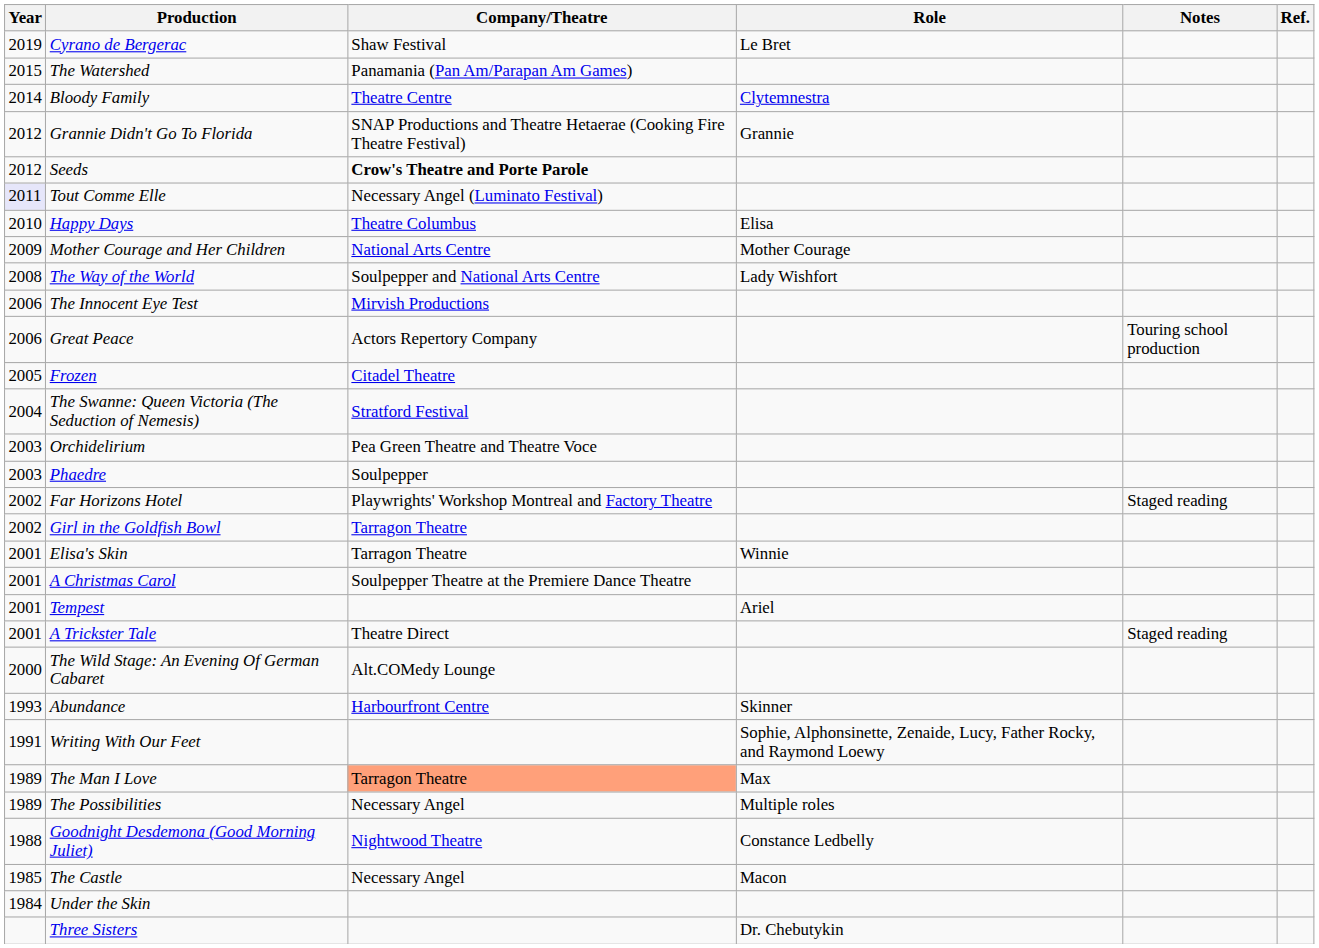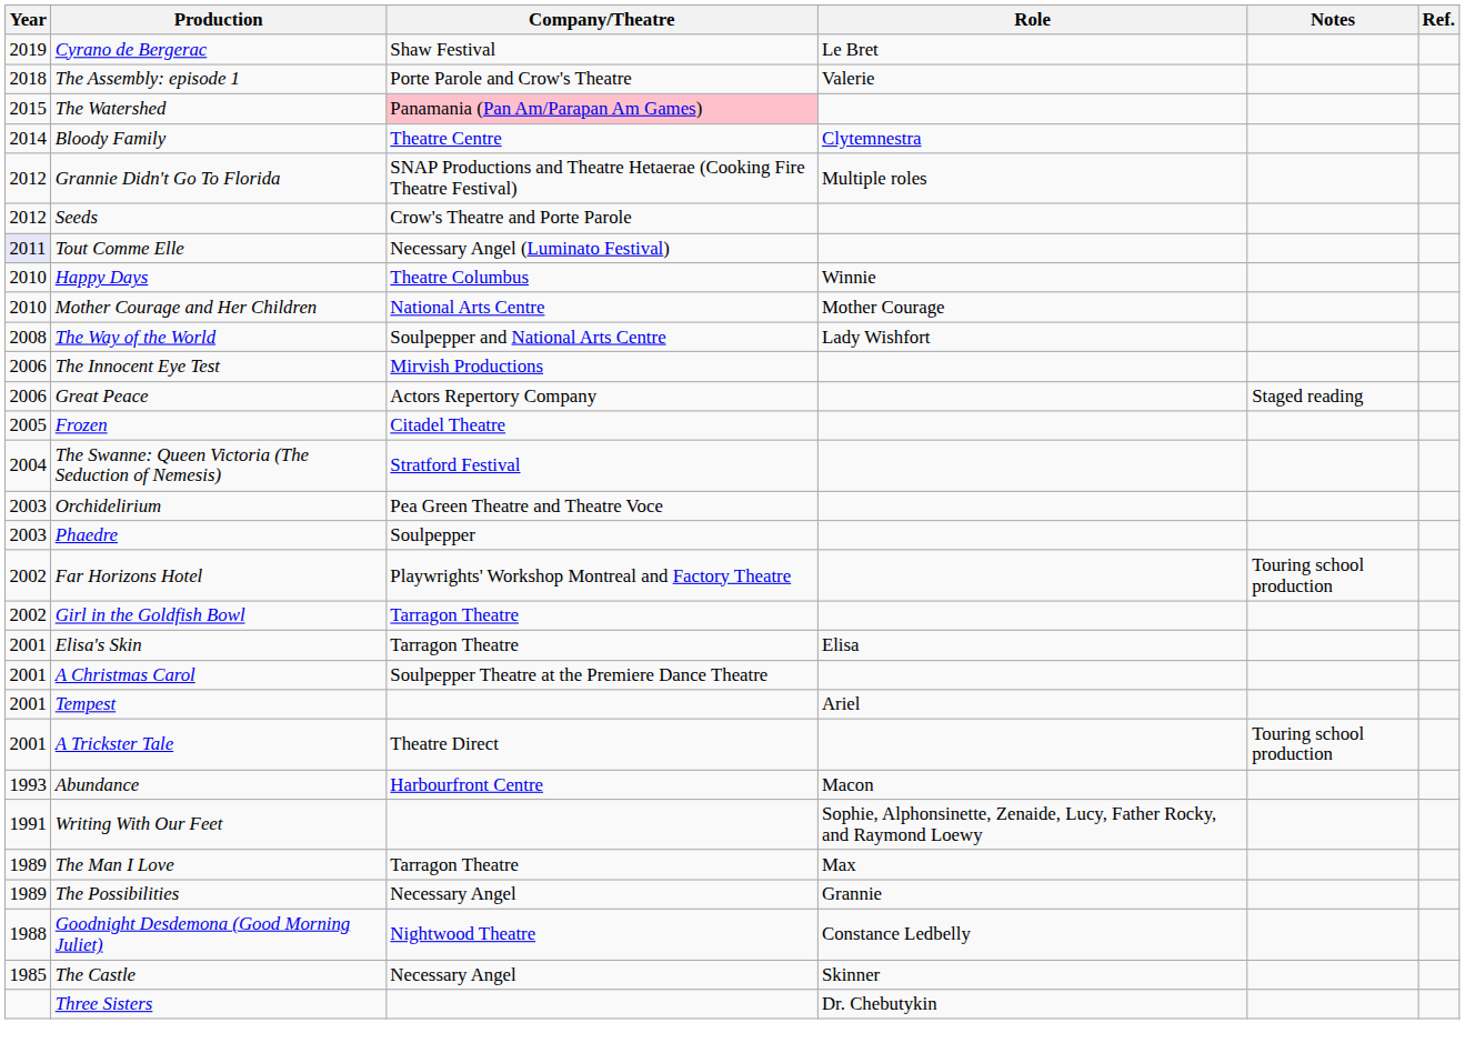 <table class="wikitable">
 <tr>
 <th>Year</th>
 <th>Production</th>
 <th>Company/Theatre</th>
 <th>Role</th>
 <th>Notes</th>
 <th>Ref.</th>
 </tr>
 <tr>
 <td>2019</td>
 <td><em><a href='#'>Cyrano de Bergerac</a></em></td>
 <td>Shaw Festival</td>
 <td>Le Bret</td>
 <td></td>
 <td></td>
 </tr>
 <tr>
+<td>2018</td>
+<td><em>The Assembly: episode 1</em></td>
+<td>Porte Parole and Crow's Theatre</td>
+<td>Valerie</td>
+<td></td>
+<td></td>
+</tr>
+<tr>
 <td>2015</td>
 <td><em>The Watershed</em></td>
-<td>Panamania (<a href='#'>Pan Am/Parapan Am Games</a>)</td>
+<td style="background: pink;">Panamania (<a href='#'>Pan Am/Parapan Am Games</a>)</td>
 <td></td>
 <td></td>
 <td></td>
 </tr>
 <tr>
 <td>2014</td>
 <td><em>Bloody Family</em></td>
 <td><a href='#'>Theatre Centre</a></td>
 <td><a href='#'>Clytemnestra</a></td>
 <td></td>
 <td></td>
 </tr>
 <tr>
 <td>2012</td>
 <td><em>Grannie Didn't Go To Florida</em></td>
 <td>SNAP Productions and Theatre Hetaerae (Cooking Fire Theatre Festival)</td>
-<td>Grannie</td>
+<td>Multiple roles</td>
 <td></td>
 <td></td>
 </tr>
 <tr>
 <td>2012</td>
 <td><em>Seeds</em></td>
-<td><strong>Crow's Theatre and Porte Parole</strong></td>
+<td>Crow's Theatre and Porte Parole</td>
 <td></td>
 <td></td>
 <td></td>
 </tr>
 <tr>
 <td style="background: lavender;">2011</td>
 <td><em>Tout Comme Elle</em></td>
 <td>Necessary Angel (<a href='#'>Luminato Festival</a>)</td>
 <td></td>
 <td></td>
 <td></td>
 </tr>
 <tr>
 <td>2010</td>
 <td><em><a href='#'>Happy Days</a></em></td>
 <td><a href='#'>Theatre Columbus</a></td>
-<td>Elisa</td>
+<td>Winnie</td>
 <td></td>
 <td></td>
 </tr>
 <tr>
-<td>2009</td>
+<td>2010</td>
 <td><em>Mother Courage and Her Children</em></td>
 <td><a href='#'>National Arts Centre</a></td>
 <td>Mother Courage</td>
 <td></td>
 <td></td>
 </tr>
 <tr>
 <td>2008</td>
 <td><em><a href='#'>The Way of the World</a></em></td>
 <td>Soulpepper and <a href='#'>National Arts Centre</a></td>
 <td>Lady Wishfort</td>
 <td></td>
 <td></td>
 </tr>
 <tr>
 <td>2006</td>
 <td><em>The Innocent Eye Test</em></td>
 <td><a href='#'>Mirvish Productions</a></td>
 <td></td>
 <td></td>
 <td></td>
 </tr>
 <tr>
 <td>2006</td>
 <td><em>Great Peace</em></td>
 <td>Actors Repertory Company</td>
 <td></td>
-<td>Touring school production</td>
+<td>Staged reading</td>
 <td></td>
 </tr>
 <tr>
 <td>2005</td>
 <td><em><a href='#'>Frozen</a></em></td>
 <td><a href='#'>Citadel Theatre</a></td>
 <td></td>
 <td></td>
 <td></td>
 </tr>
 <tr>
 <td>2004</td>
 <td><em>The Swanne: Queen Victoria (The Seduction of Nemesis)</em></td>
 <td><a href='#'>Stratford Festival</a></td>
 <td></td>
 <td></td>
 <td></td>
 </tr>
 <tr>
 <td>2003</td>
 <td><em>Orchidelirium</em></td>
 <td>Pea Green Theatre and Theatre Voce</td>
 <td></td>
 <td></td>
 <td></td>
 </tr>
 <tr>
 <td>2003</td>
 <td><em><a href='#'>Phaedre</a></em></td>
 <td>Soulpepper</td>
 <td></td>
 <td></td>
 <td></td>
 </tr>
 <tr>
 <td>2002</td>
 <td><em>Far Horizons Hotel</em></td>
 <td>Playwrights' Workshop Montreal and <a href='#'>Factory Theatre</a></td>
 <td></td>
-<td>Staged reading</td>
+<td>Touring school production</td>
 <td></td>
 </tr>
 <tr>
 <td>2002</td>
 <td><em><a href='#'>Girl in the Goldfish Bowl</a></em></td>
 <td><a href='#'>Tarragon Theatre</a></td>
 <td></td>
 <td></td>
 <td></td>
 </tr>
 <tr>
 <td>2001</td>
 <td><em>Elisa's Skin</em></td>
 <td>Tarragon Theatre</td>
-<td>Winnie</td>
+<td>Elisa</td>
 <td></td>
 <td></td>
 </tr>
 <tr>
 <td>2001</td>
 <td><em><a href='#'>A Christmas Carol</a></em></td>
 <td>Soulpepper Theatre at the Premiere Dance Theatre</td>
 <td></td>
 <td></td>
 <td></td>
 </tr>
 <tr>
 <td>2001</td>
 <td><em><a href='#'>Tempest</a></em></td>
 <td></td>
 <td>Ariel</td>
 <td></td>
 <td></td>
 </tr>
 <tr>
 <td>2001</td>
 <td><em><a href='#'>A Trickster Tale</a></em></td>
 <td>Theatre Direct</td>
 <td></td>
-<td>Staged reading</td>
-<td></td>
-</tr>
-<tr>
-<td>2000</td>
-<td><em>The Wild Stage: An Evening Of German Cabaret</em></td>
-<td>Alt.COMedy Lounge</td>
-<td></td>
-<td></td>
+<td>Touring school production</td>
 <td></td>
 </tr>
 <tr>
 <td>1993</td>
 <td><em>Abundance</em></td>
 <td><a href='#'>Harbourfront Centre</a></td>
-<td>Skinner</td>
+<td>Macon</td>
 <td></td>
 <td></td>
 </tr>
 <tr>
 <td>1991</td>
 <td><em>Writing With Our Feet</em></td>
 <td></td>
 <td>Sophie, Alphonsinette, Zenaide, Lucy, Father Rocky, and Raymond Loewy</td>
 <td></td>
 <td></td>
 </tr>
 <tr>
 <td>1989</td>
 <td><em>The Man I Love</em></td>
-<td style="background: lightsalmon;">Tarragon Theatre</td>
+<td>Tarragon Theatre</td>
 <td>Max</td>
 <td></td>
 <td></td>
 </tr>
 <tr>
 <td>1989</td>
 <td><em>The Possibilities</em></td>
 <td>Necessary Angel</td>
-<td>Multiple roles</td>
+<td>Grannie</td>
 <td></td>
 <td></td>
 </tr>
 <tr>
 <td>1988</td>
 <td><em><a href='#'>Goodnight Desdemona (Good Morning Juliet)</a></em></td>
 <td><a href='#'>Nightwood Theatre</a></td>
 <td>Constance Ledbelly</td>
 <td></td>
 <td></td>
 </tr>
 <tr>
 <td>1985</td>
 <td><em>The Castle</em></td>
 <td>Necessary Angel</td>
-<td>Macon</td>
-<td></td>
-<td></td>
-</tr>
-<tr>
-<td>1984</td>
-<td><em>Under the Skin</em></td>
-<td></td>
-<td></td>
+<td>Skinner</td>
 <td></td>
 <td></td>
 </tr>
 <tr>
 <td></td>
 <td><em><a href='#'>Three Sisters</a></em></td>
 <td></td>
 <td>Dr. Chebutykin</td>
 <td></td>
 <td></td>
 </tr>
 </table>
